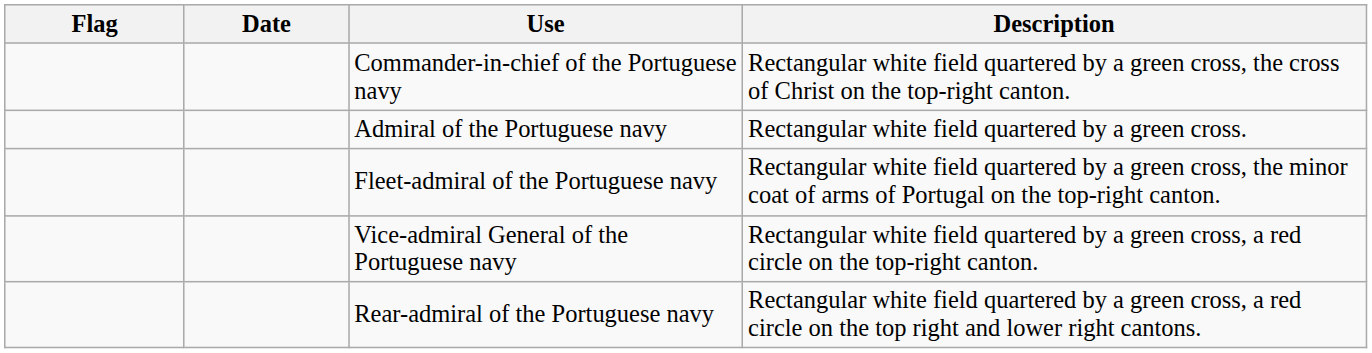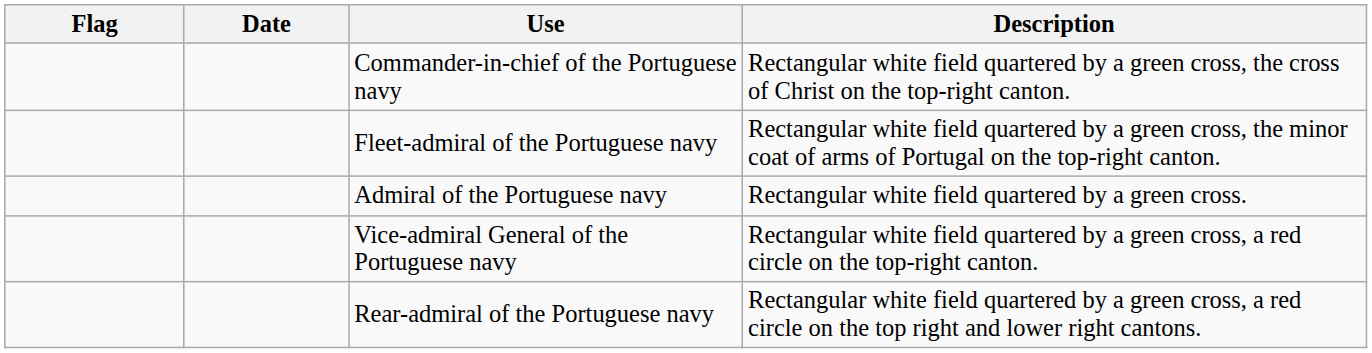 <table class="wikitable">
 <tr>
 <th width="110">Flag</th>
 <th width="100">Date</th>
 <th width="250">Use</th>
 <th width="400">Description</th>
 </tr>
 <tr>
 <td></td>
 <td></td>
 <td>Commander-in-chief of the Portuguese navy</td>
 <td>Rectangular white field quartered by a green cross, the cross of Christ on the top-right canton.</td>
 </tr>
 <tr>
 <td></td>
 <td></td>
-<td>Admiral of the Portuguese navy</td>
-<td>Rectangular white field quartered by a green cross.</td>
+<td>Fleet-admiral of the Portuguese navy</td>
+<td>Rectangular white field quartered by a green cross, the minor coat of arms of Portugal on the top-right canton.</td>
 </tr>
 <tr>
 <td></td>
 <td></td>
-<td>Fleet-admiral of the Portuguese navy</td>
-<td>Rectangular white field quartered by a green cross, the minor coat of arms of Portugal on the top-right canton.</td>
+<td>Admiral of the Portuguese navy</td>
+<td>Rectangular white field quartered by a green cross.</td>
 </tr>
 <tr>
 <td></td>
 <td></td>
 <td>Vice-admiral General of the Portuguese navy</td>
 <td>Rectangular white field quartered by a green cross, a red circle on the top-right canton.</td>
 </tr>
 <tr>
 <td></td>
 <td></td>
 <td>Rear-admiral of the Portuguese navy</td>
 <td>Rectangular white field quartered by a green cross, a red circle on the top right and lower right cantons.</td>
 </tr>
 </table>
